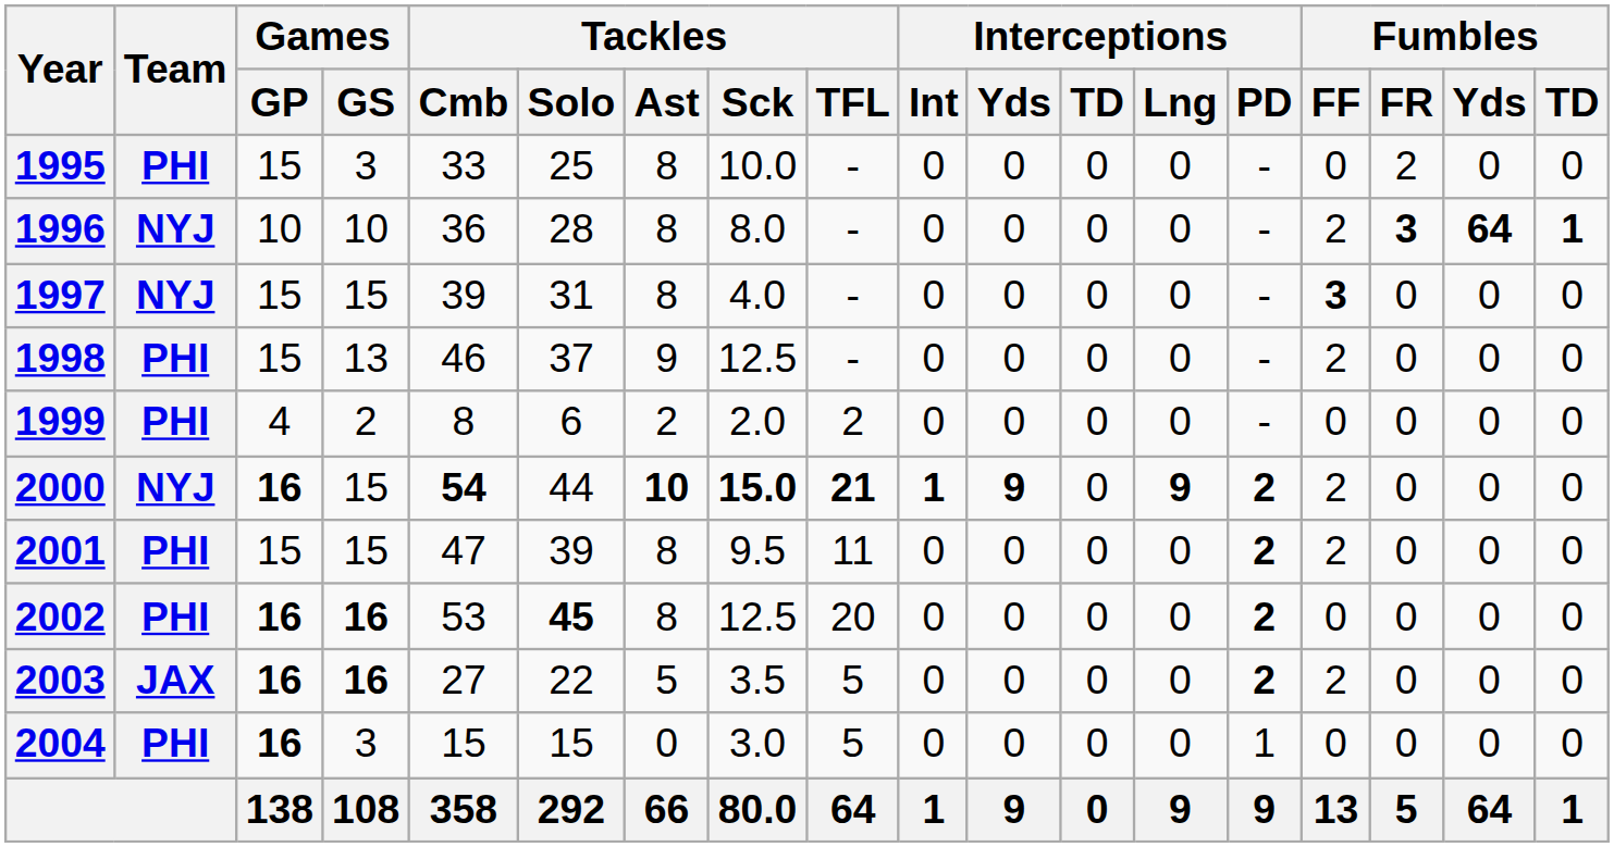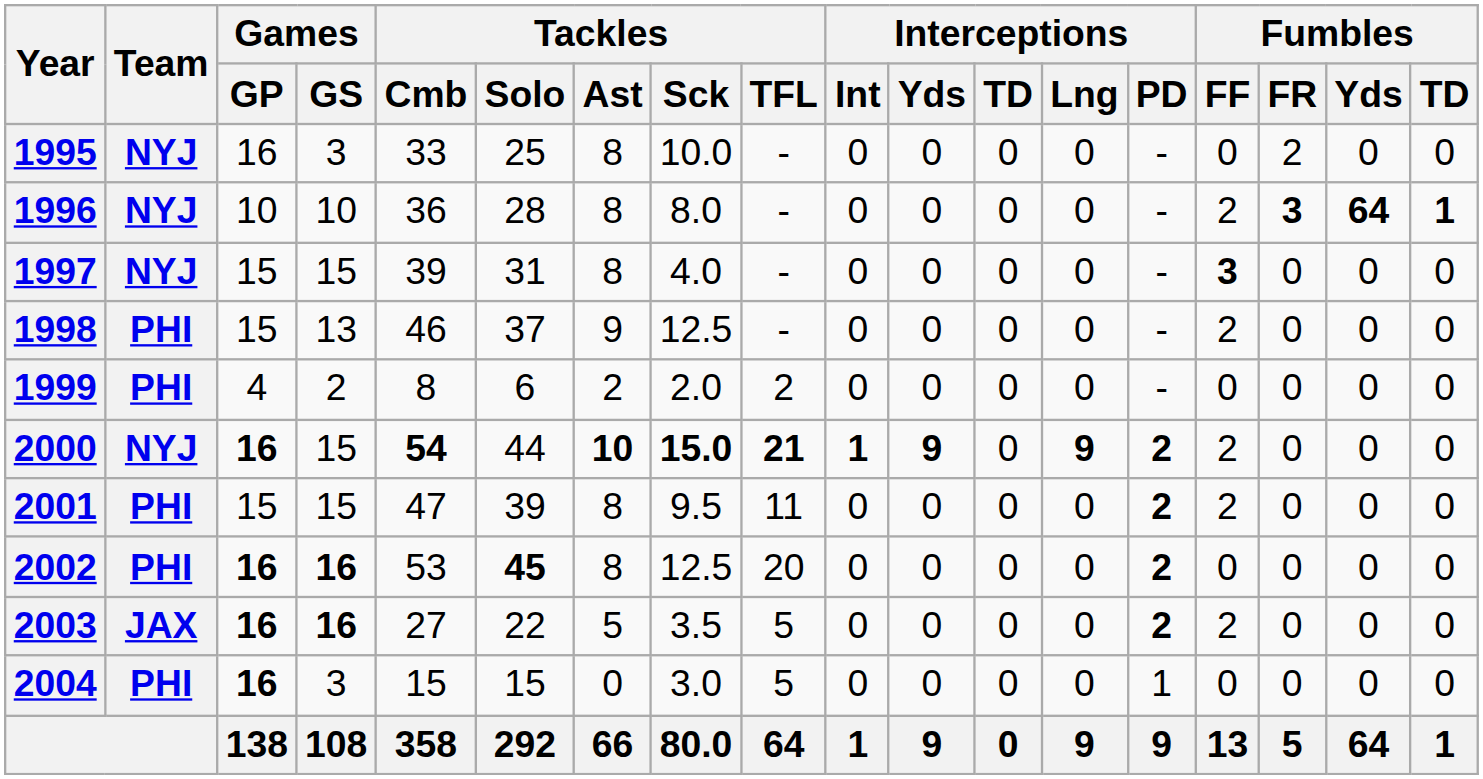 <table class="wikitable" style="text-align:center">
 <tr>
 <th rowspan="2">Year</th>
 <th rowspan="2">Team</th>
 <th colspan="2">Games</th>
 <th colspan="5">Tackles</th>
 <th colspan="5">Interceptions</th>
 <th colspan="4">Fumbles</th>
 </tr>
 <tr>
 <th>GP</th>
 <th>GS</th>
 <th>Cmb</th>
 <th>Solo</th>
 <th>Ast</th>
 <th>Sck</th>
 <th>TFL</th>
 <th>Int</th>
 <th>Yds</th>
 <th>TD</th>
 <th>Lng</th>
 <th>PD</th>
 <th>FF</th>
 <th>FR</th>
 <th>Yds</th>
 <th>TD</th>
 </tr>
 <tr>
 <th><a href='#'>1995</a></th>
-<th><a href='#'>PHI</a></th>
-<td>15</td>
+<th><a href='#'>NYJ</a></th>
+<td>16</td>
 <td>3</td>
 <td>33</td>
 <td>25</td>
 <td>8</td>
 <td>10.0</td>
 <td>-</td>
 <td>0</td>
 <td>0</td>
 <td>0</td>
 <td>0</td>
 <td>-</td>
 <td>0</td>
 <td>2</td>
 <td>0</td>
 <td>0</td>
 </tr>
 <tr>
 <th><a href='#'>1996</a></th>
 <th><a href='#'>NYJ</a></th>
 <td>10</td>
 <td>10</td>
 <td>36</td>
 <td>28</td>
 <td>8</td>
 <td>8.0</td>
 <td>-</td>
 <td>0</td>
 <td>0</td>
 <td>0</td>
 <td>0</td>
 <td>-</td>
 <td>2</td>
 <td><strong>3</strong></td>
 <td><strong>64</strong></td>
 <td><strong>1</strong></td>
 </tr>
 <tr>
 <th><a href='#'>1997</a></th>
 <th><a href='#'>NYJ</a></th>
 <td>15</td>
 <td>15</td>
 <td>39</td>
 <td>31</td>
 <td>8</td>
 <td>4.0</td>
 <td>-</td>
 <td>0</td>
 <td>0</td>
 <td>0</td>
 <td>0</td>
 <td>-</td>
 <td><strong>3</strong></td>
 <td>0</td>
 <td>0</td>
 <td>0</td>
 </tr>
 <tr>
 <th><a href='#'>1998</a></th>
 <th><a href='#'>PHI</a></th>
 <td>15</td>
 <td>13</td>
 <td>46</td>
 <td>37</td>
 <td>9</td>
 <td>12.5</td>
 <td>-</td>
 <td>0</td>
 <td>0</td>
 <td>0</td>
 <td>0</td>
 <td>-</td>
 <td>2</td>
 <td>0</td>
 <td>0</td>
 <td>0</td>
 </tr>
 <tr>
 <th><a href='#'>1999</a></th>
 <th><a href='#'>PHI</a></th>
 <td>4</td>
 <td>2</td>
 <td>8</td>
 <td>6</td>
 <td>2</td>
 <td>2.0</td>
 <td>2</td>
 <td>0</td>
 <td>0</td>
 <td>0</td>
 <td>0</td>
 <td>-</td>
 <td>0</td>
 <td>0</td>
 <td>0</td>
 <td>0</td>
 </tr>
 <tr>
 <th><a href='#'>2000</a></th>
 <th><a href='#'>NYJ</a></th>
 <td><strong>16</strong></td>
 <td>15</td>
 <td><strong>54</strong></td>
 <td>44</td>
 <td><strong>10</strong></td>
 <td><strong>15.0</strong></td>
 <td><strong>21</strong></td>
 <td><strong>1</strong></td>
 <td><strong>9</strong></td>
 <td>0</td>
 <td><strong>9</strong></td>
 <td><strong>2</strong></td>
 <td>2</td>
 <td>0</td>
 <td>0</td>
 <td>0</td>
 </tr>
 <tr>
 <th><a href='#'>2001</a></th>
 <th><a href='#'>PHI</a></th>
 <td>15</td>
 <td>15</td>
 <td>47</td>
 <td>39</td>
 <td>8</td>
 <td>9.5</td>
 <td>11</td>
 <td>0</td>
 <td>0</td>
 <td>0</td>
 <td>0</td>
 <td><strong>2</strong></td>
 <td>2</td>
 <td>0</td>
 <td>0</td>
 <td>0</td>
 </tr>
 <tr>
 <th><a href='#'>2002</a></th>
 <th><a href='#'>PHI</a></th>
 <td><strong>16</strong></td>
 <td><strong>16</strong></td>
 <td>53</td>
 <td><strong>45</strong></td>
 <td>8</td>
 <td>12.5</td>
 <td>20</td>
 <td>0</td>
 <td>0</td>
 <td>0</td>
 <td>0</td>
 <td><strong>2</strong></td>
 <td>0</td>
 <td>0</td>
 <td>0</td>
 <td>0</td>
 </tr>
 <tr>
 <th><a href='#'>2003</a></th>
 <th><a href='#'>JAX</a></th>
 <td><strong>16</strong></td>
 <td><strong>16</strong></td>
 <td>27</td>
 <td>22</td>
 <td>5</td>
 <td>3.5</td>
 <td>5</td>
 <td>0</td>
 <td>0</td>
 <td>0</td>
 <td>0</td>
 <td><strong>2</strong></td>
 <td>2</td>
 <td>0</td>
 <td>0</td>
 <td>0</td>
 </tr>
 <tr>
 <th><a href='#'>2004</a></th>
 <th><a href='#'>PHI</a></th>
 <td><strong>16</strong></td>
 <td>3</td>
 <td>15</td>
 <td>15</td>
 <td>0</td>
 <td>3.0</td>
 <td>5</td>
 <td>0</td>
 <td>0</td>
 <td>0</td>
 <td>0</td>
 <td>1</td>
 <td>0</td>
 <td>0</td>
 <td>0</td>
 <td>0</td>
 </tr>
 <tr>
 <th colspan="2"></th>
 <th>138</th>
 <th>108</th>
 <th>358</th>
 <th>292</th>
 <th>66</th>
 <th>80.0</th>
 <th>64</th>
 <th>1</th>
 <th>9</th>
 <th>0</th>
 <th>9</th>
 <th>9</th>
 <th>13</th>
 <th>5</th>
 <th>64</th>
 <th>1</th>
 </tr>
 </table>
